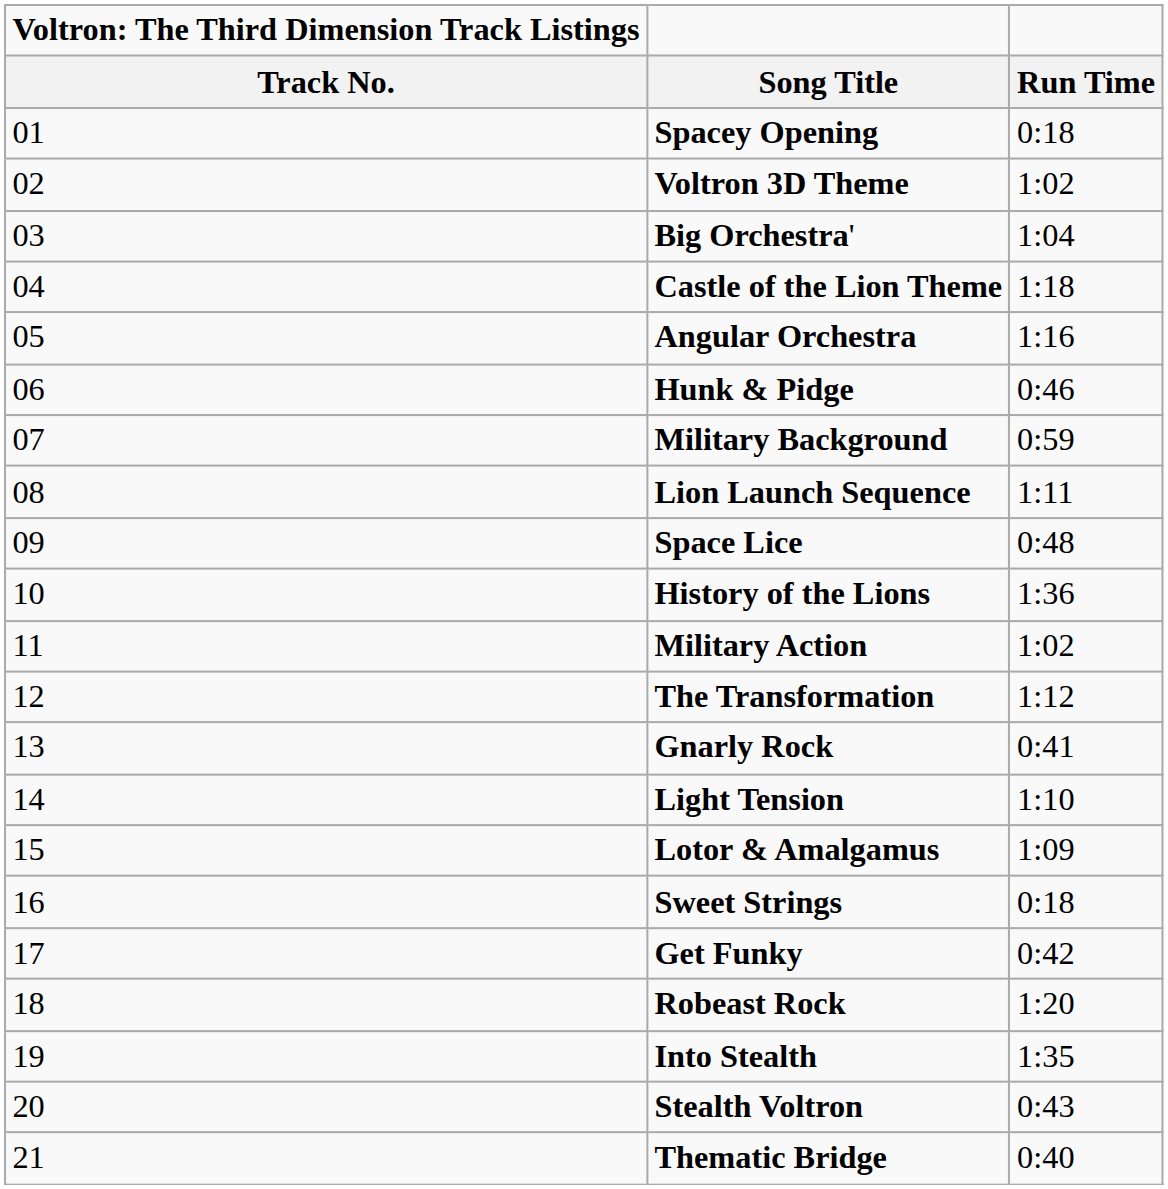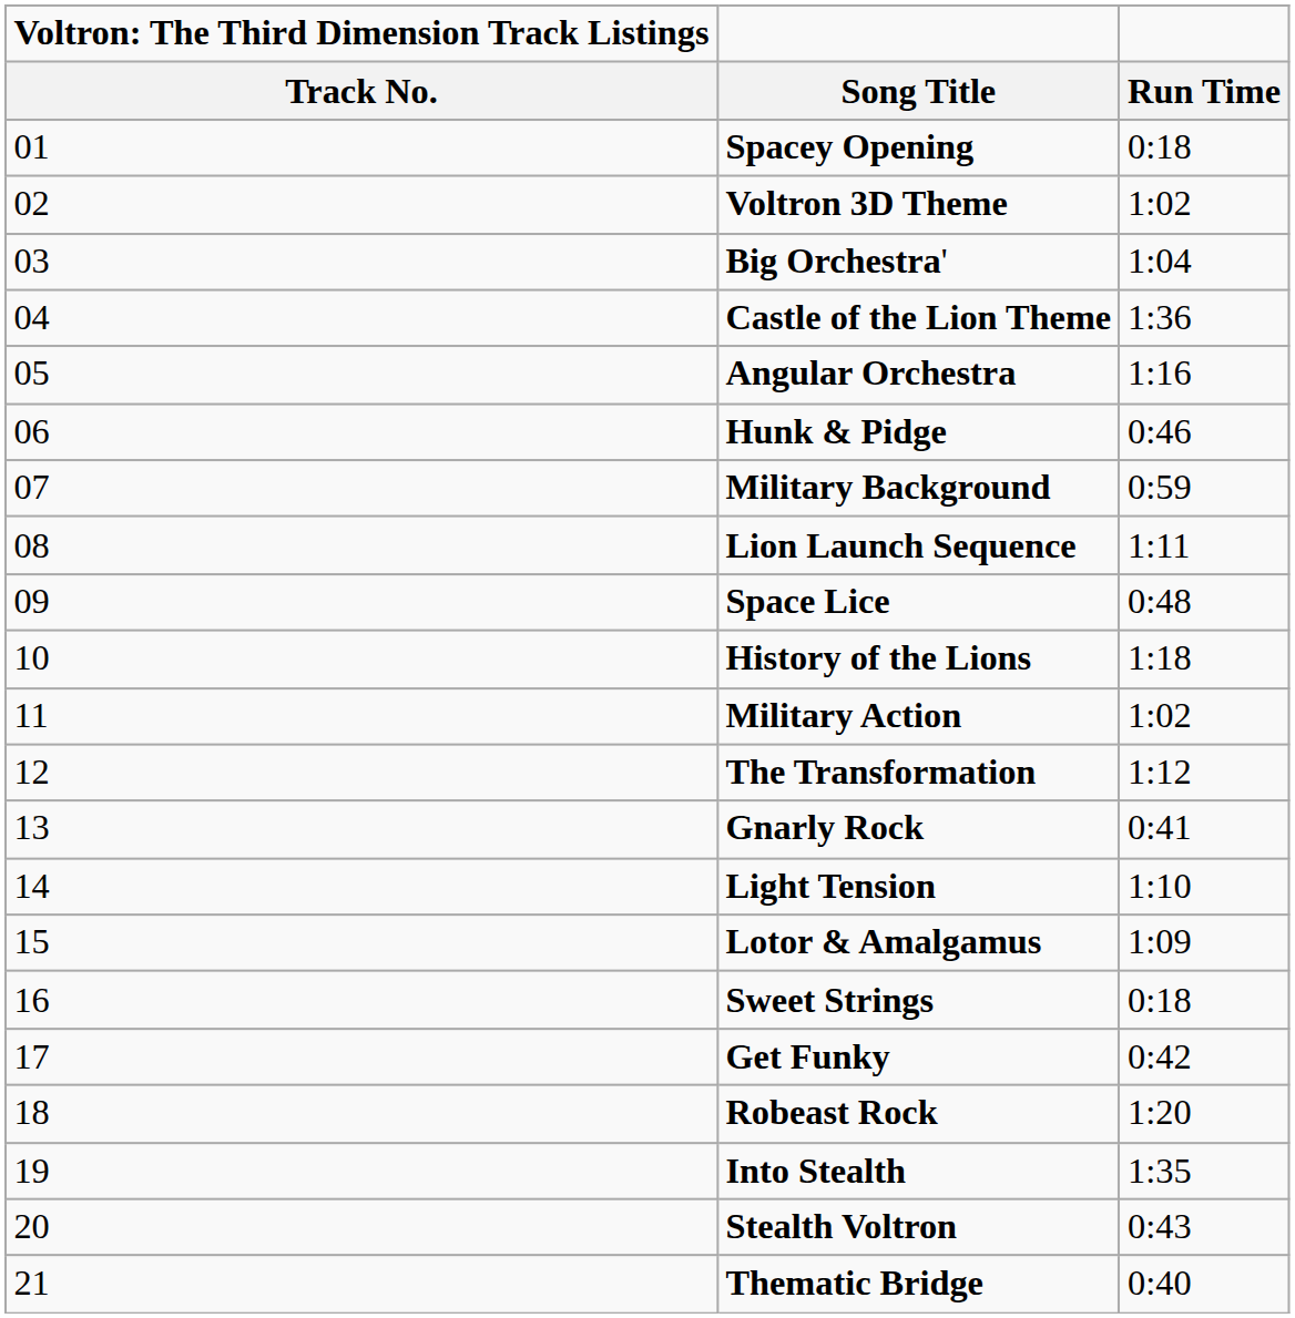 <table role="presentation" class="wikitable mw-collapsible mw-collapsed">
 <tr>
 <td><strong>Voltron: The Third Dimension Track Listings</strong></td>
 <td border="2" cellpadding="4" cellspacing="0" style="margin: 1em 1em 1em 0; background: #f9f9f9; border: 1px #aaa solid; border-collapse: collapse"></td>
 </tr>
 <tr style="vertical-align: top; text-align: center;">
 <th>Track No.</th>
 <th>Song Title</th>
 <th>Run Time</th>
 </tr>
 <tr style="vertical-align: top; text-align: left;">
 <td>01</td>
 <td><strong>Spacey Opening</strong></td>
 <td>0:18</td>
 </tr>
 <tr>
 <td>02</td>
 <td><strong>Voltron 3D Theme</strong></td>
 <td>1:02</td>
 </tr>
 <tr>
 <td>03</td>
 <td><strong>Big Orchestra</strong>'</td>
 <td>1:04</td>
 </tr>
 <tr>
 <td>04</td>
 <td><strong>Castle of the Lion Theme</strong></td>
-<td>1:18</td>
+<td>1:36</td>
 </tr>
 <tr>
 <td>05</td>
 <td><strong>Angular Orchestra</strong></td>
 <td>1:16</td>
 </tr>
 <tr>
 <td>06</td>
 <td><strong>Hunk & Pidge</strong></td>
 <td>0:46</td>
 </tr>
 <tr>
 <td>07</td>
 <td><strong>Military Background</strong></td>
 <td>0:59</td>
 </tr>
 <tr>
 <td>08</td>
 <td><strong>Lion Launch Sequence</strong></td>
 <td>1:11</td>
 </tr>
 <tr>
 <td>09</td>
 <td><strong>Space Lice</strong></td>
 <td>0:48</td>
 </tr>
 <tr>
 <td>10</td>
 <td><strong>History of the Lions</strong></td>
-<td>1:36</td>
+<td>1:18</td>
 </tr>
 <tr>
 <td>11</td>
 <td><strong>Military Action</strong></td>
 <td>1:02</td>
 </tr>
 <tr>
 <td>12</td>
 <td><strong>The Transformation</strong></td>
 <td>1:12</td>
 </tr>
 <tr>
 <td>13</td>
 <td><strong>Gnarly Rock</strong></td>
 <td>0:41</td>
 </tr>
 <tr>
 <td>14</td>
 <td><strong>Light Tension</strong></td>
 <td>1:10</td>
 </tr>
 <tr>
 <td>15</td>
 <td><strong>Lotor & Amalgamus</strong></td>
 <td>1:09</td>
 </tr>
 <tr>
 <td>16</td>
 <td><strong>Sweet Strings</strong></td>
 <td>0:18</td>
 </tr>
 <tr>
 <td>17</td>
 <td><strong>Get Funky</strong></td>
 <td>0:42</td>
 </tr>
 <tr>
 <td>18</td>
 <td><strong>Robeast Rock</strong></td>
 <td>1:20</td>
 </tr>
 <tr>
 <td>19</td>
 <td><strong>Into Stealth</strong></td>
 <td>1:35</td>
 </tr>
 <tr>
 <td>20</td>
 <td><strong>Stealth Voltron</strong></td>
 <td>0:43</td>
 </tr>
 <tr>
 <td>21</td>
 <td><strong>Thematic Bridge</strong></td>
 <td>0:40</td>
 </tr>
 </table>
